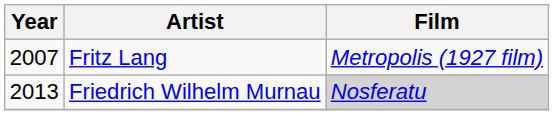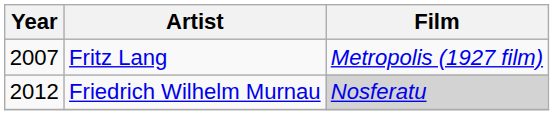 <table class="wikitable">
 <tr>
 <th>Year</th>
 <th>Artist</th>
 <th>Film</th>
 </tr>
 <tr>
 <td align="center">2007</td>
 <td><a href='#'>Fritz Lang</a></td>
 <td><em><a href='#'>Metropolis (1927 film)</a></em></td>
 </tr>
 <tr>
-<td align="center">2013</td>
+<td align="center">2012</td>
 <td><a href='#'>Friedrich Wilhelm Murnau</a></td>
 <td style="background: lightgrey;"><em><a href='#'>Nosferatu</a></em></td>
 </tr>
 <tr>
 </tr>
 </table>
